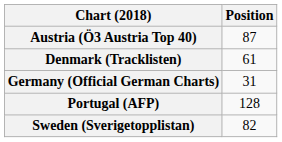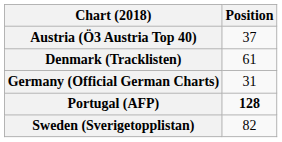 <table class="wikitable sortable plainrowheaders" style="text-align:center">
 <tr>
 <th scope="col">Chart (2018)</th>
 <th scope="col">Position</th>
 </tr>
 <tr>
 <th scope="row">Austria (Ö3 Austria Top 40)</th>
-<td>87</td>
+<td>37</td>
 </tr>
 <tr>
 <th scope="row">Denmark (Tracklisten)</th>
 <td>61</td>
 </tr>
 <tr>
 <th scope="row">Germany (Official German Charts)</th>
 <td>31</td>
 </tr>
 <tr>
 <th scope="row">Portugal (AFP)</th>
-<td>128</td>
+<td><strong>128</strong></td>
 </tr>
 <tr>
 <th scope="row">Sweden (Sverigetopplistan)</th>
 <td>82</td>
 </tr>
 </table>
